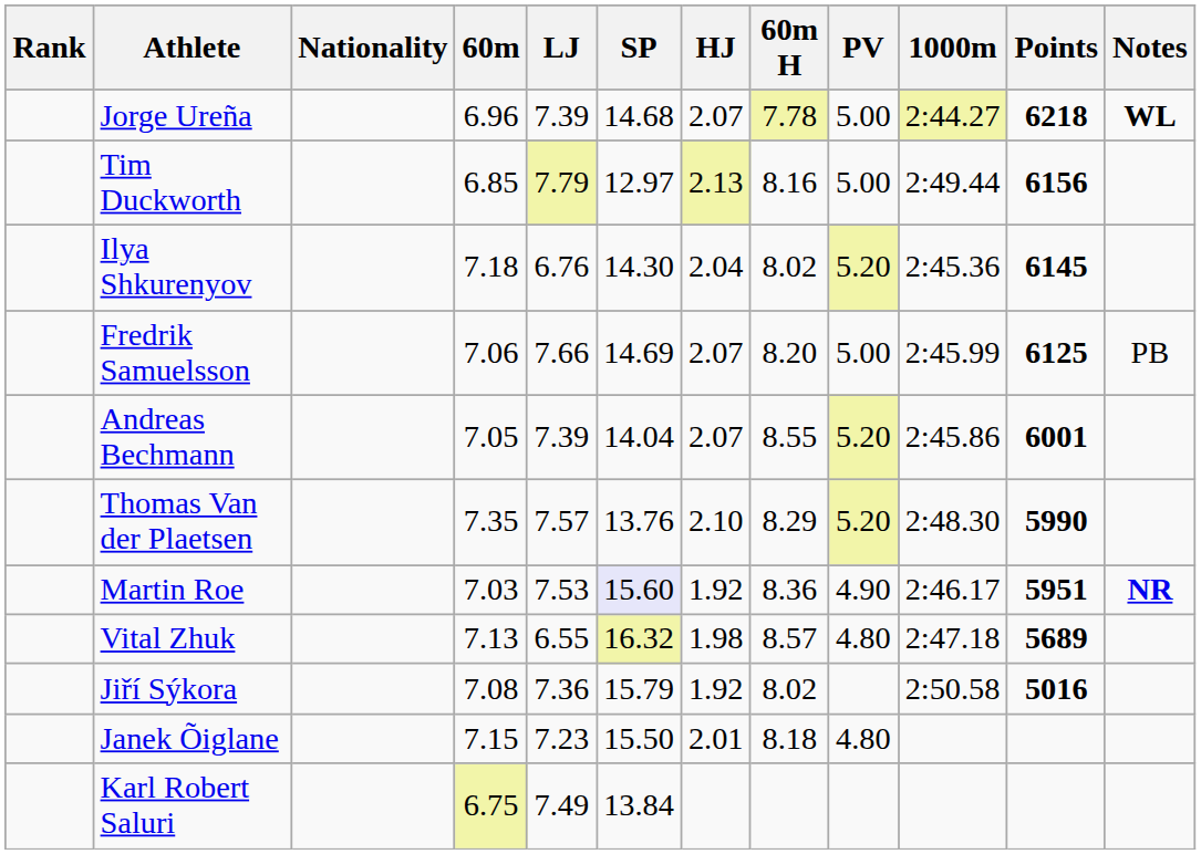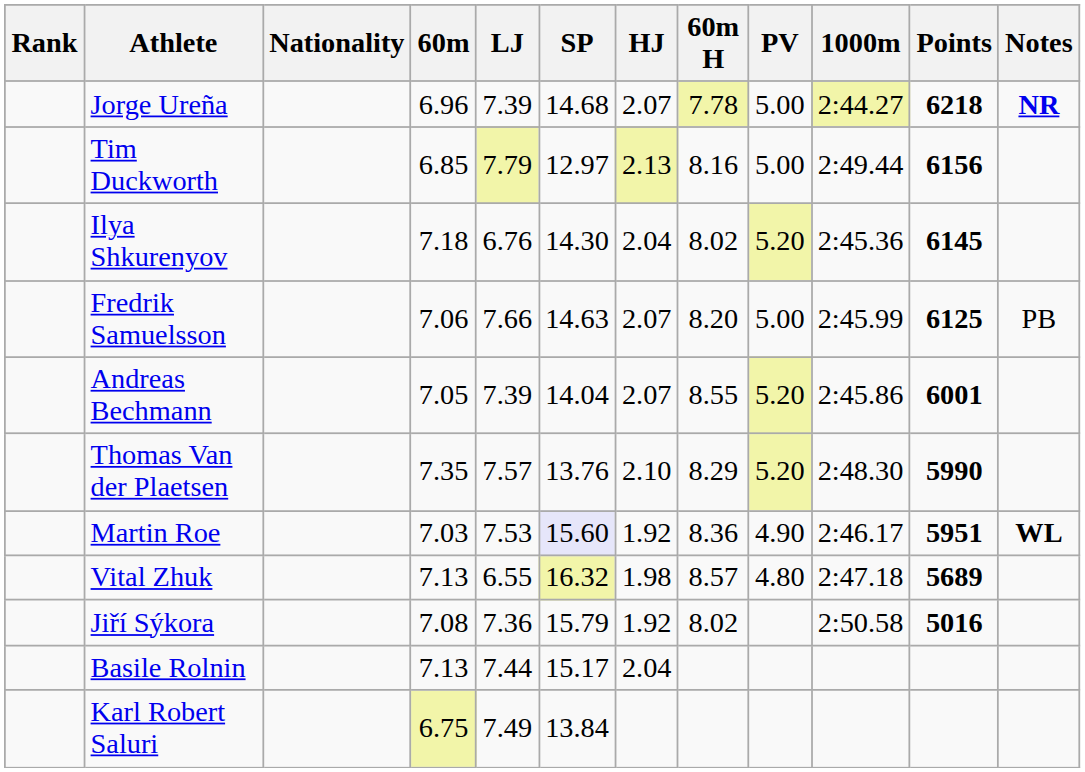 <table class="wikitable sortable" style=" text-align:center;">
 <tr>
 <th>Rank</th>
 <th>Athlete</th>
 <th>Nationality</th>
 <th>60m</th>
 <th>LJ</th>
 <th>SP</th>
 <th>HJ</th>
 <th>60m H</th>
 <th>PV</th>
 <th>1000m</th>
 <th>Points</th>
 <th>Notes</th>
 </tr>
 <tr>
 <td></td>
 <td align=left><a href='#'>Jorge Ureña</a></td>
 <td align=left></td>
 <td>6.96</td>
 <td>7.39</td>
 <td>14.68</td>
 <td>2.07</td>
 <td bgcolor=#F2F5A9>7.78</td>
 <td>5.00</td>
 <td bgcolor=#F2F5A9>2:44.27</td>
 <td><strong>6218</strong></td>
-<td><strong>WL</strong></td>
+<td><strong><a href='#'>NR</a></strong></td>
 </tr>
 <tr>
 <td></td>
 <td align=left><a href='#'>Tim Duckworth</a></td>
 <td align=left></td>
 <td>6.85</td>
 <td bgcolor=#F2F5A9>7.79</td>
 <td>12.97</td>
 <td bgcolor=#F2F5A9>2.13</td>
 <td>8.16</td>
 <td>5.00</td>
 <td>2:49.44</td>
 <td><strong>6156</strong></td>
 <td></td>
 </tr>
 <tr>
 <td></td>
 <td align=left><a href='#'>Ilya Shkurenyov</a></td>
 <td align=left></td>
 <td>7.18</td>
 <td>6.76</td>
 <td>14.30</td>
 <td>2.04</td>
 <td>8.02</td>
 <td bgcolor=#F2F5A9>5.20</td>
 <td>2:45.36</td>
 <td><strong>6145</strong></td>
 <td></td>
 </tr>
 <tr>
 <td></td>
 <td align=left><a href='#'>Fredrik Samuelsson</a></td>
 <td align=left></td>
 <td>7.06</td>
 <td>7.66</td>
-<td>14.69</td>
+<td>14.63</td>
 <td>2.07</td>
 <td>8.20</td>
 <td>5.00</td>
 <td>2:45.99</td>
 <td><strong>6125</strong></td>
 <td>PB</td>
 </tr>
 <tr>
 <td></td>
 <td align=left><a href='#'>Andreas Bechmann</a></td>
 <td align=left></td>
 <td>7.05</td>
 <td>7.39</td>
 <td>14.04</td>
 <td>2.07</td>
 <td>8.55</td>
 <td bgcolor=#F2F5A9>5.20</td>
 <td>2:45.86</td>
 <td><strong>6001</strong></td>
 <td></td>
 </tr>
 <tr>
 <td></td>
 <td align=left><a href='#'>Thomas Van der Plaetsen</a></td>
 <td align=left></td>
 <td>7.35</td>
 <td>7.57</td>
 <td>13.76</td>
 <td>2.10</td>
 <td>8.29</td>
 <td bgcolor=#F2F5A9>5.20</td>
 <td>2:48.30</td>
 <td><strong>5990</strong></td>
 <td></td>
 </tr>
 <tr>
 <td></td>
 <td align=left><a href='#'>Martin Roe</a></td>
 <td align=left></td>
 <td>7.03</td>
 <td>7.53</td>
 <td style="background: lavender;">15.60</td>
 <td>1.92</td>
 <td>8.36</td>
 <td>4.90</td>
 <td>2:46.17</td>
 <td><strong>5951</strong></td>
-<td><strong><a href='#'>NR</a></strong></td>
+<td><strong>WL</strong></td>
 </tr>
 <tr>
 <td></td>
 <td align=left><a href='#'>Vital Zhuk</a></td>
 <td align=left></td>
 <td>7.13</td>
 <td>6.55</td>
 <td bgcolor=#F2F5A9>16.32</td>
 <td>1.98</td>
 <td>8.57</td>
 <td>4.80</td>
 <td>2:47.18</td>
 <td><strong>5689</strong></td>
 <td></td>
 </tr>
 <tr>
 <td></td>
 <td align=left><a href='#'>Jiří Sýkora</a></td>
 <td align=left></td>
 <td>7.08</td>
 <td>7.36</td>
 <td>15.79</td>
 <td>1.92</td>
 <td>8.02</td>
 <td></td>
 <td>2:50.58</td>
 <td><strong>5016</strong></td>
 <td></td>
 </tr>
 <tr>
 <td></td>
-<td align=left><a href='#'>Janek Õiglane</a></td>
+<td align=left><a href='#'>Basile Rolnin</a></td>
 <td align=left></td>
-<td>7.15</td>
-<td>7.23</td>
-<td>15.50</td>
-<td>2.01</td>
-<td>8.18</td>
-<td>4.80</td>
+<td>7.13</td>
+<td>7.44</td>
+<td>15.17</td>
+<td>2.04</td>
+<td></td>
+<td></td>
 <td></td>
 <td><strong></strong></td>
 <td></td>
 </tr>
 <tr>
 <td></td>
 <td align=left><a href='#'>Karl Robert Saluri</a></td>
 <td align=left></td>
 <td bgcolor=#F2F5A9>6.75</td>
 <td>7.49</td>
 <td>13.84</td>
 <td></td>
 <td></td>
 <td></td>
 <td></td>
 <td><strong></strong></td>
 <td></td>
 </tr>
 </table>
